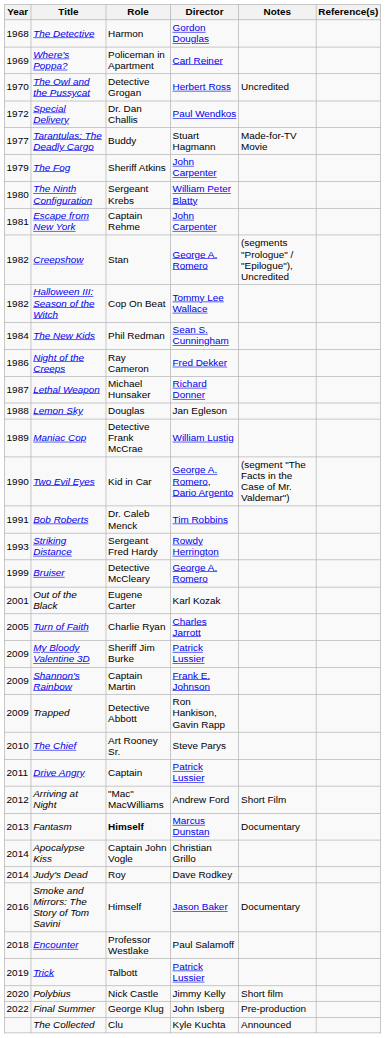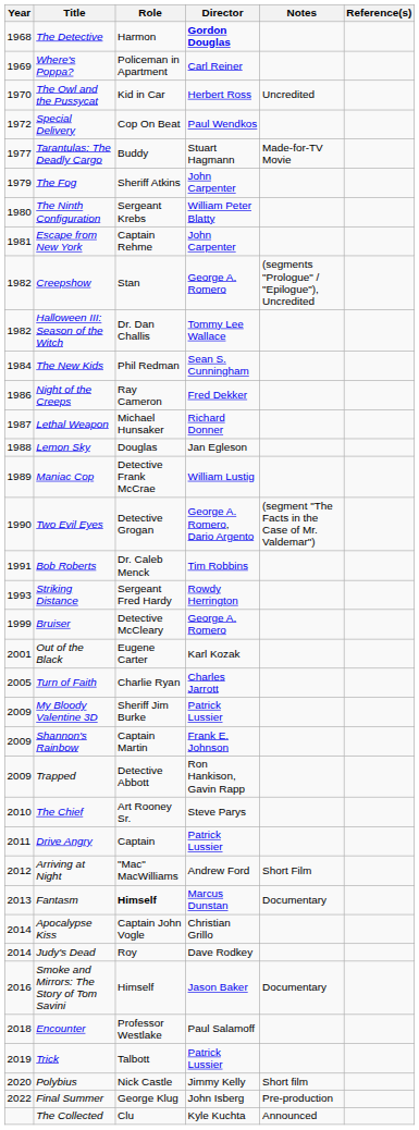 <table class="wikitable sortable">
 <tr>
 <th>Year</th>
 <th>Title</th>
 <th>Role</th>
 <th>Director</th>
 <th>Notes</th>
 <th>Reference(s)</th>
 </tr>
 <tr>
 <td>1968</td>
 <td><em><a href='#'>The Detective</a></em></td>
 <td>Harmon</td>
-<td><a href='#'>Gordon Douglas</a></td>
+<td><strong><a href='#'>Gordon Douglas</a></strong></td>
 <td></td>
 <td></td>
 </tr>
 <tr>
 <td>1969</td>
 <td><em><a href='#'>Where's Poppa?</a></em></td>
 <td>Policeman in Apartment</td>
 <td><a href='#'>Carl Reiner</a></td>
 <td></td>
 <td></td>
 </tr>
 <tr>
 <td>1970</td>
 <td><em><a href='#'>The Owl and the Pussycat</a></em></td>
-<td>Detective Grogan</td>
+<td>Kid in Car</td>
 <td><a href='#'>Herbert Ross</a></td>
 <td>Uncredited</td>
 <td></td>
 </tr>
 <tr>
 <td>1972</td>
 <td><em><a href='#'>Special Delivery</a></em></td>
-<td>Dr. Dan Challis</td>
+<td>Cop On Beat</td>
 <td><a href='#'>Paul Wendkos</a></td>
 <td></td>
 <td></td>
 </tr>
 <tr>
 <td>1977</td>
 <td><em><a href='#'>Tarantulas: The Deadly Cargo</a></em></td>
 <td>Buddy</td>
 <td>Stuart Hagmann</td>
 <td>Made-for-TV Movie</td>
 <td></td>
 </tr>
 <tr>
 <td>1979</td>
 <td><em><a href='#'>The Fog</a></em></td>
 <td>Sheriff Atkins</td>
 <td><a href='#'>John Carpenter</a></td>
 <td></td>
 <td></td>
 </tr>
 <tr>
 <td>1980</td>
 <td><em><a href='#'>The Ninth Configuration</a></em></td>
 <td>Sergeant Krebs</td>
 <td><a href='#'>William Peter Blatty</a></td>
 <td></td>
 <td></td>
 </tr>
 <tr>
 <td>1981</td>
 <td><em><a href='#'>Escape from New York</a></em></td>
 <td>Captain Rehme</td>
 <td><a href='#'>John Carpenter</a></td>
 <td></td>
 <td></td>
 </tr>
 <tr>
 <td>1982</td>
 <td><em><a href='#'>Creepshow</a></em></td>
 <td>Stan</td>
 <td><a href='#'>George A. Romero</a></td>
 <td>(segments "Prologue" / "Epilogue"), Uncredited</td>
 <td></td>
 </tr>
 <tr>
 <td>1982</td>
 <td><em><a href='#'>Halloween III: Season of the Witch</a></em></td>
-<td>Cop On Beat</td>
+<td>Dr. Dan Challis</td>
 <td><a href='#'>Tommy Lee Wallace</a></td>
 <td></td>
 <td></td>
 </tr>
 <tr>
 <td>1984</td>
 <td><em><a href='#'>The New Kids</a></em></td>
 <td>Phil Redman</td>
 <td><a href='#'>Sean S. Cunningham</a></td>
 <td></td>
 <td></td>
 </tr>
 <tr>
 <td>1986</td>
 <td><em><a href='#'>Night of the Creeps</a></em></td>
 <td>Ray Cameron</td>
 <td><a href='#'>Fred Dekker</a></td>
 <td></td>
 <td></td>
 </tr>
 <tr>
 <td>1987</td>
 <td><em><a href='#'>Lethal Weapon</a></em></td>
 <td>Michael Hunsaker</td>
 <td><a href='#'>Richard Donner</a></td>
 <td></td>
 <td></td>
 </tr>
 <tr>
 <td>1988</td>
 <td><em><a href='#'>Lemon Sky</a></em></td>
 <td>Douglas</td>
 <td>Jan Egleson</td>
 <td></td>
 <td></td>
 </tr>
 <tr>
 <td>1989</td>
 <td><em><a href='#'>Maniac Cop</a></em></td>
 <td>Detective Frank McCrae</td>
 <td><a href='#'>William Lustig</a></td>
 <td></td>
 <td></td>
 </tr>
 <tr>
 <td>1990</td>
 <td><em><a href='#'>Two Evil Eyes</a></em></td>
-<td>Kid in Car</td>
+<td>Detective Grogan</td>
 <td><a href='#'>George A. Romero</a>, <a href='#'>Dario Argento</a></td>
 <td>(segment "The Facts in the Case of Mr. Valdemar")</td>
 <td></td>
 </tr>
 <tr>
 <td>1991</td>
 <td><em><a href='#'>Bob Roberts</a></em></td>
 <td>Dr. Caleb Menck</td>
 <td><a href='#'>Tim Robbins</a></td>
 <td></td>
 <td></td>
 </tr>
 <tr>
 <td>1993</td>
 <td><em><a href='#'>Striking Distance</a></em></td>
 <td>Sergeant Fred Hardy</td>
 <td><a href='#'>Rowdy Herrington</a></td>
 <td></td>
 <td></td>
 </tr>
 <tr>
 <td>1999</td>
 <td><em><a href='#'>Bruiser</a></em></td>
 <td>Detective McCleary</td>
 <td><a href='#'>George A. Romero</a></td>
 <td></td>
 <td></td>
 </tr>
 <tr>
 <td>2001</td>
 <td><em>Out of the Black</em></td>
 <td>Eugene Carter</td>
 <td>Karl Kozak</td>
 <td></td>
 <td></td>
 </tr>
 <tr>
 <td>2005</td>
 <td><em><a href='#'>Turn of Faith</a></em></td>
 <td>Charlie Ryan</td>
 <td><a href='#'>Charles Jarrott</a></td>
 <td></td>
 <td></td>
 </tr>
 <tr>
 <td>2009</td>
 <td><em><a href='#'>My Bloody Valentine 3D</a></em></td>
 <td>Sheriff Jim Burke</td>
 <td><a href='#'>Patrick Lussier</a></td>
 <td></td>
 <td></td>
 </tr>
 <tr>
 <td>2009</td>
 <td><em><a href='#'>Shannon's Rainbow</a></em></td>
 <td>Captain Martin</td>
 <td><a href='#'>Frank E. Johnson</a></td>
 <td></td>
 <td></td>
 </tr>
 <tr>
 <td>2009</td>
 <td><em>Trapped</em></td>
 <td>Detective Abbott</td>
 <td>Ron Hankison, Gavin Rapp</td>
 <td></td>
 <td></td>
 </tr>
 <tr>
 <td>2010</td>
 <td><em><a href='#'>The Chief</a></em></td>
 <td>Art Rooney Sr.</td>
 <td>Steve Parys</td>
 <td></td>
 <td></td>
 </tr>
 <tr>
 <td>2011</td>
 <td><em><a href='#'>Drive Angry</a></em></td>
 <td>Captain</td>
 <td><a href='#'>Patrick Lussier</a></td>
 <td></td>
 <td></td>
 </tr>
 <tr>
 <td>2012</td>
 <td><em>Arriving at Night</em></td>
 <td>"Mac" MacWilliams</td>
 <td>Andrew Ford</td>
 <td>Short Film</td>
 <td></td>
 </tr>
 <tr>
 <td>2013</td>
 <td><em>Fantasm</em></td>
 <td><strong>Himself</strong></td>
 <td><a href='#'>Marcus Dunstan</a></td>
 <td>Documentary</td>
 <td></td>
 </tr>
 <tr>
 <td>2014</td>
 <td><em>Apocalypse Kiss</em></td>
 <td>Captain John Vogle</td>
 <td>Christian Grillo</td>
 <td></td>
 <td></td>
 </tr>
 <tr>
 <td>2014</td>
 <td><em>Judy's Dead</em></td>
 <td>Roy</td>
 <td>Dave Rodkey</td>
 <td></td>
 <td></td>
 </tr>
 <tr>
 <td>2016</td>
 <td><em>Smoke and Mirrors: The Story of Tom Savini</em></td>
 <td>Himself</td>
 <td><a href='#'>Jason Baker</a></td>
 <td>Documentary</td>
 <td></td>
 </tr>
 <tr>
 <td>2018</td>
 <td><em><a href='#'>Encounter</a></em></td>
 <td>Professor Westlake</td>
 <td>Paul Salamoff</td>
 <td></td>
 <td></td>
 </tr>
 <tr>
 <td>2019</td>
 <td><em><a href='#'>Trick</a></em></td>
 <td>Talbott</td>
 <td><a href='#'>Patrick Lussier</a></td>
 <td></td>
 <td></td>
 </tr>
 <tr>
 <td>2020</td>
 <td><em>Polybius</em></td>
 <td>Nick Castle</td>
 <td>Jimmy Kelly</td>
 <td>Short film</td>
 <td></td>
 </tr>
 <tr>
 <td>2022</td>
 <td><em>Final Summer</em></td>
 <td>George Klug</td>
 <td>John Isberg</td>
 <td>Pre-production</td>
 <td></td>
 </tr>
 <tr>
 <td></td>
 <td><em>The Collected</em></td>
 <td>Clu</td>
 <td>Kyle Kuchta</td>
 <td>Announced</td>
 <td></td>
 </tr>
 </table>
